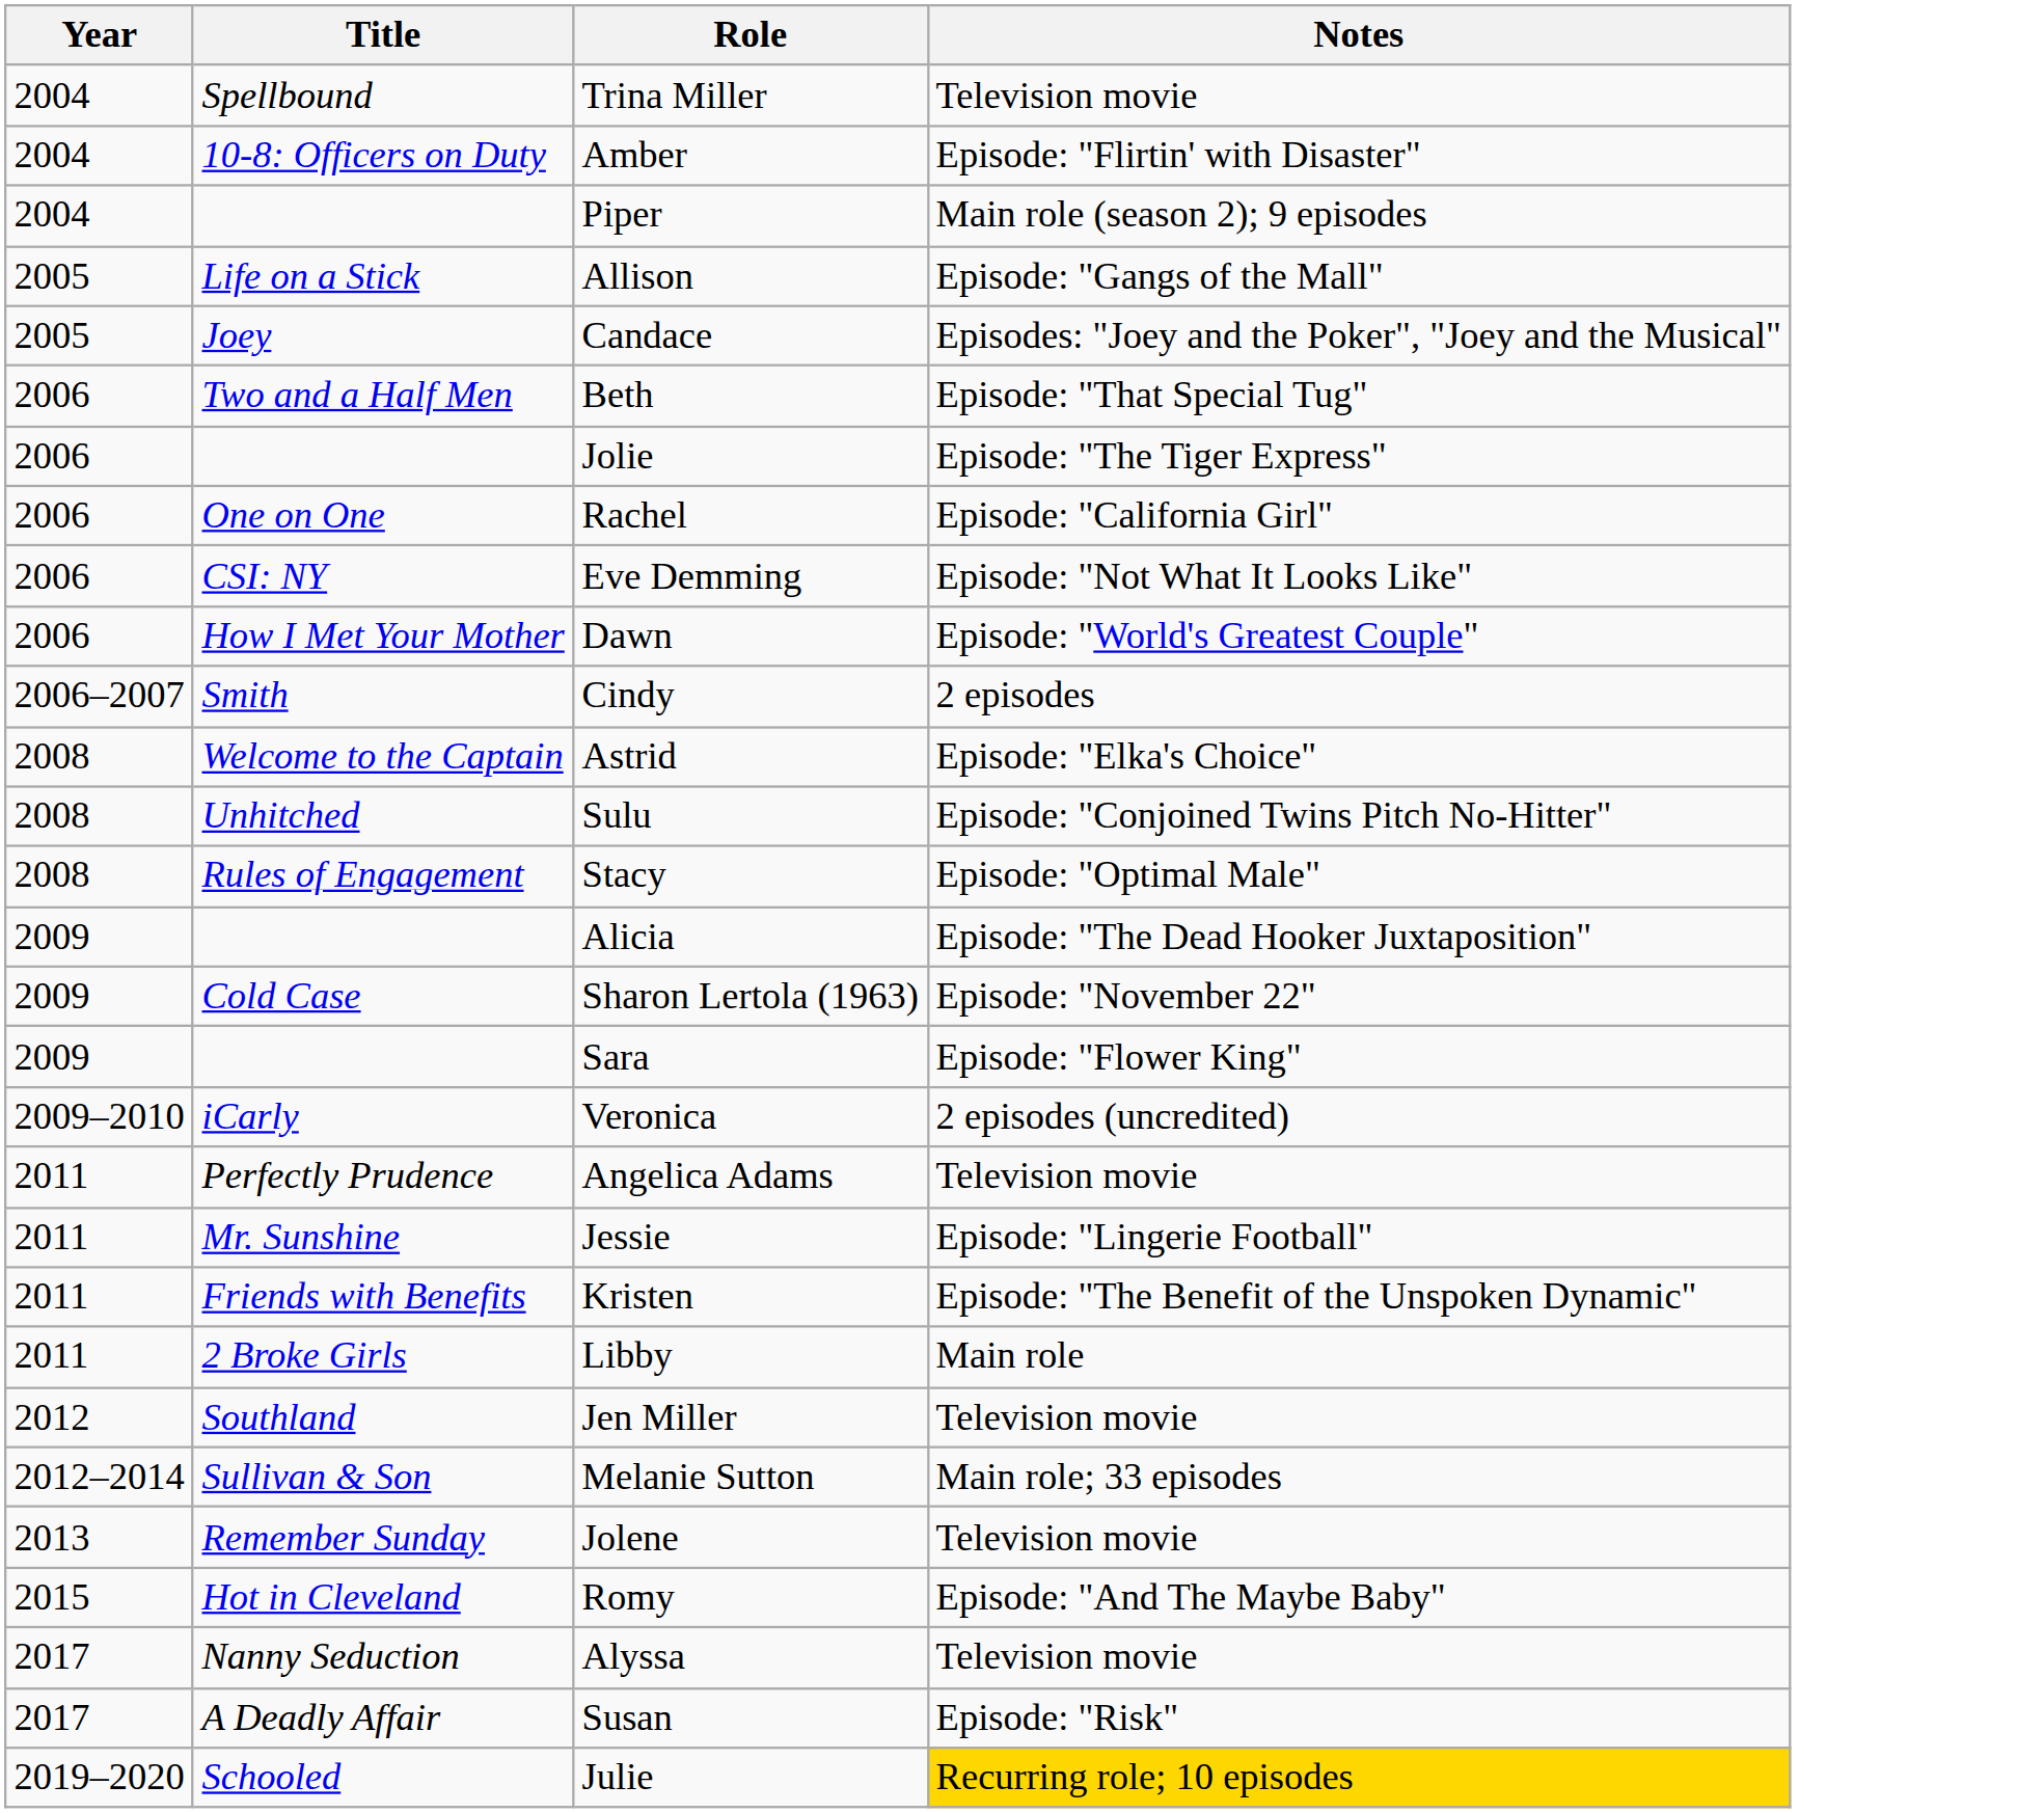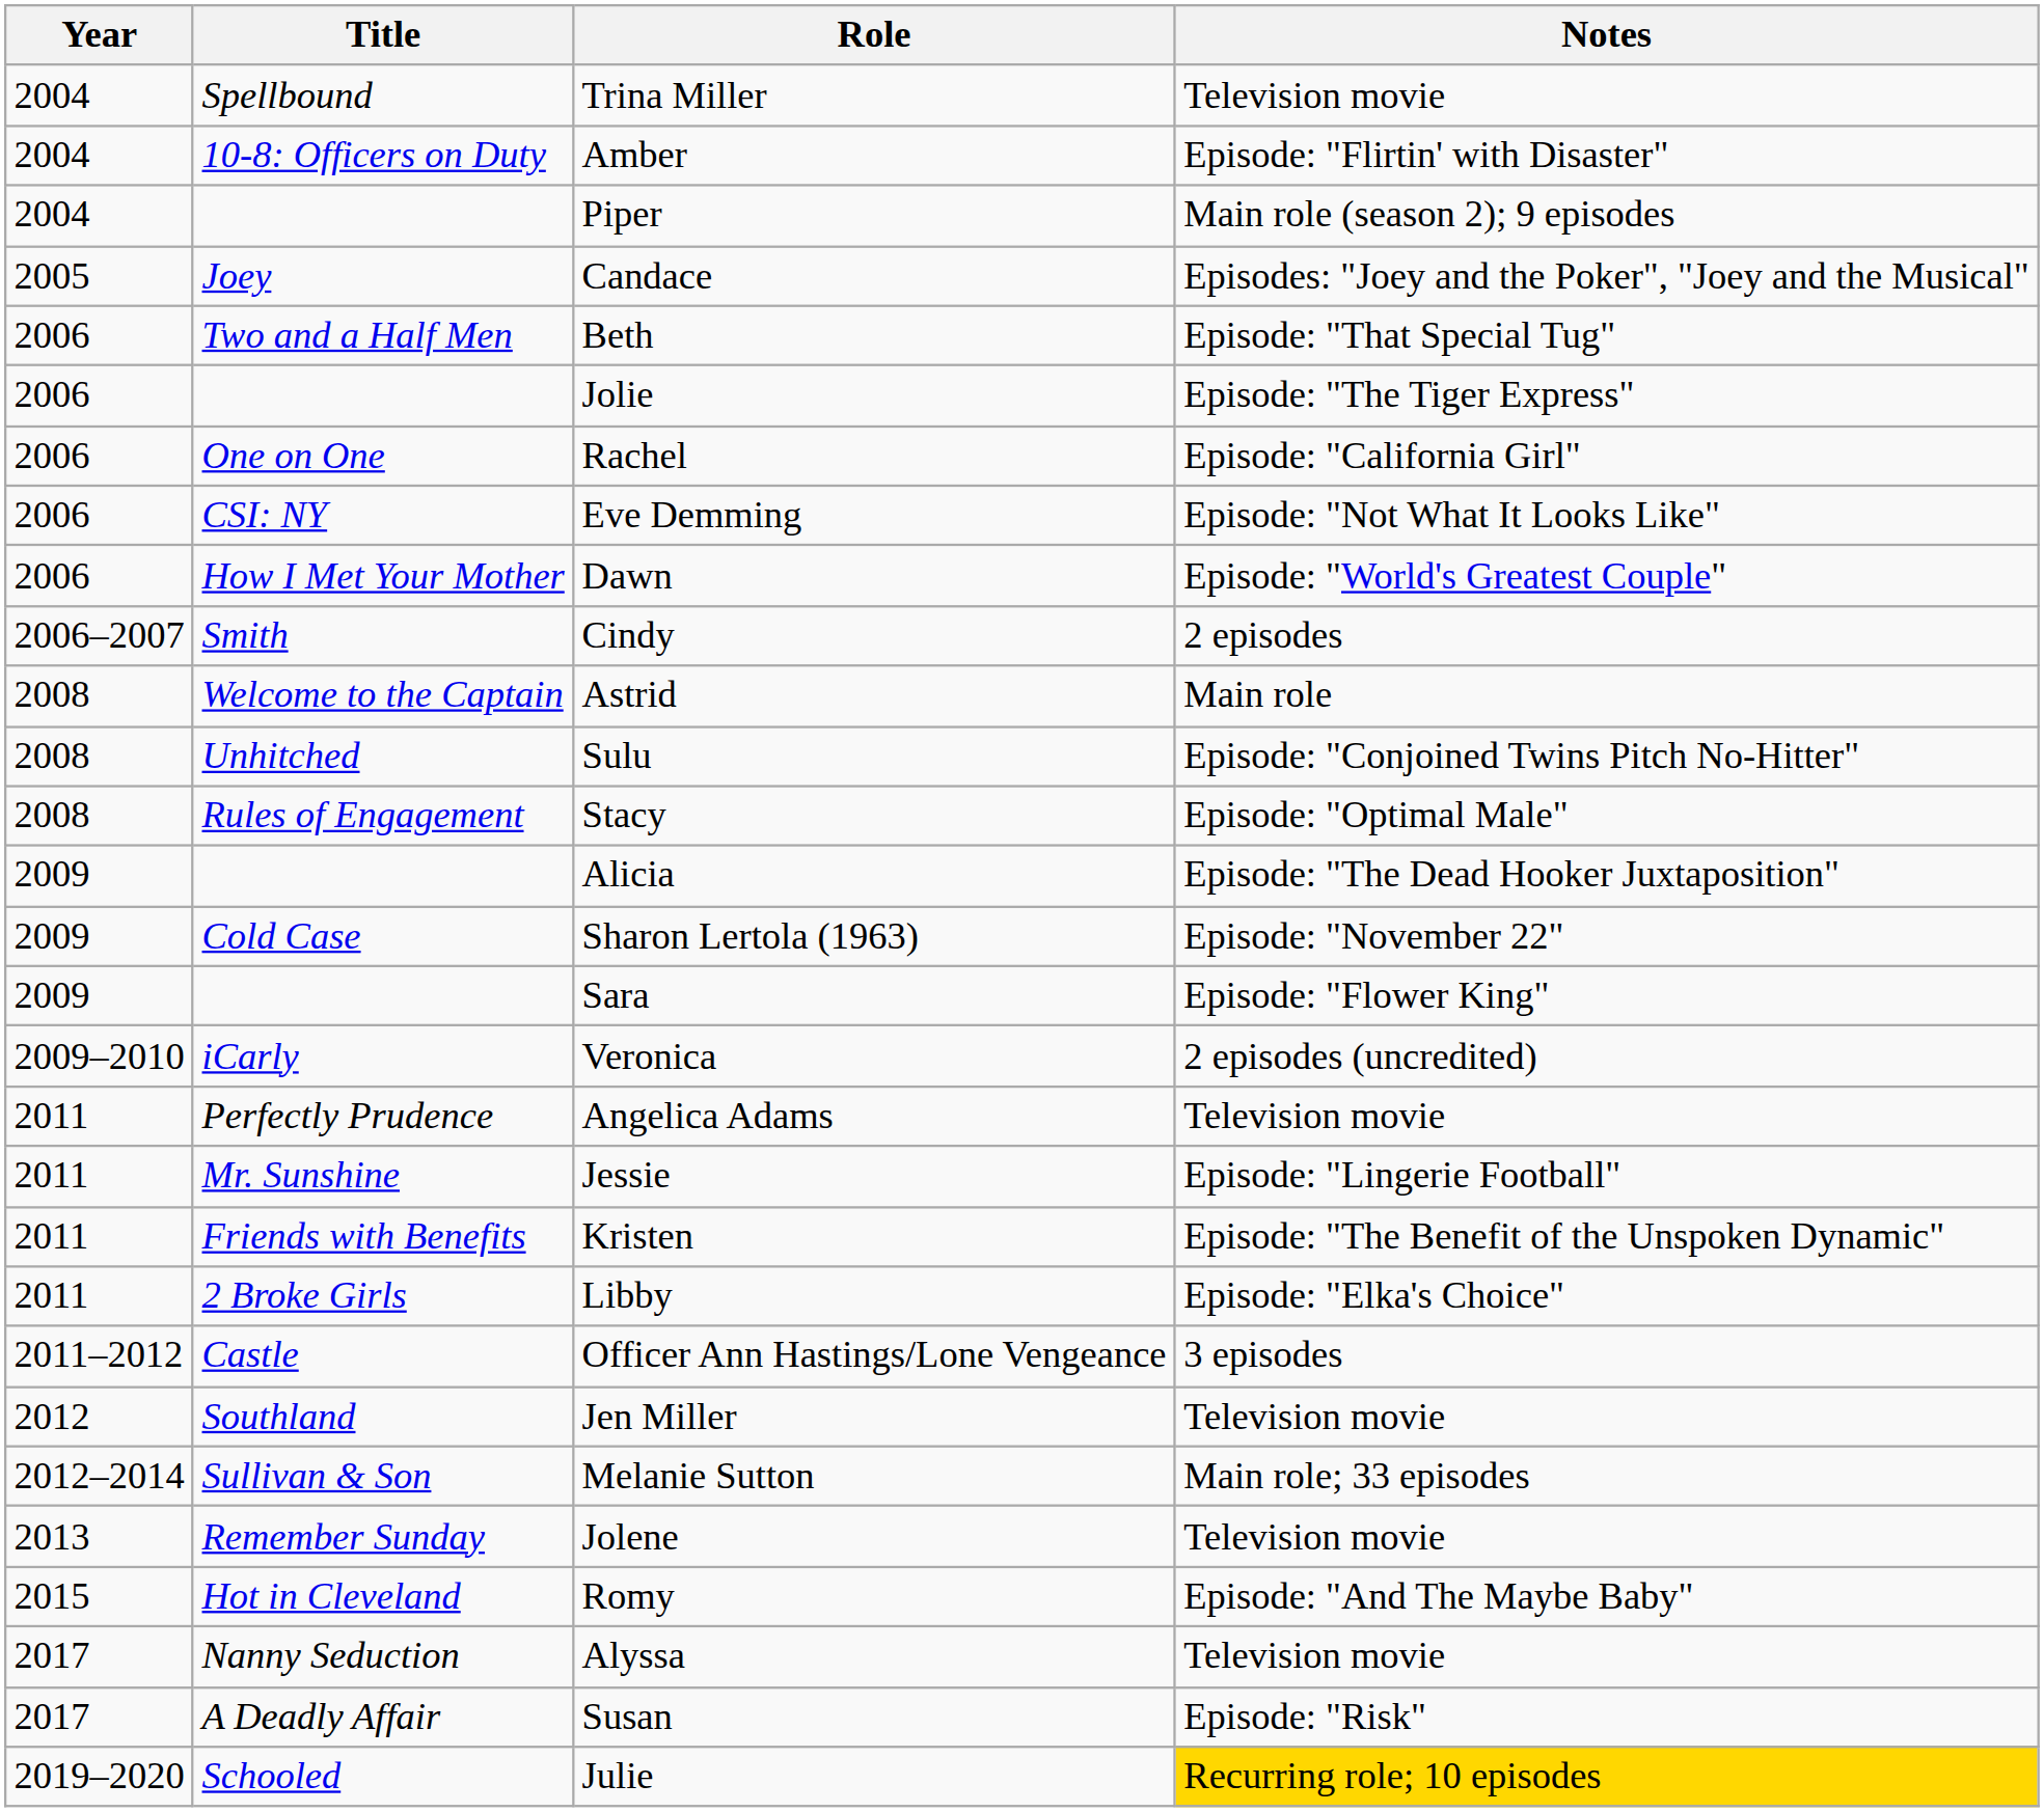 <table class="wikitable sortable">
 <tr>
 <th>Year</th>
 <th>Title</th>
 <th>Role</th>
 <th class="unsortable">Notes</th>
 </tr>
 <tr>
 <td>2004</td>
 <td><em>Spellbound</em></td>
 <td>Trina Miller</td>
 <td>Television movie</td>
 </tr>
 <tr>
 <td>2004</td>
 <td><em><a href='#'>10-8: Officers on Duty</a></em></td>
 <td>Amber</td>
 <td>Episode: "Flirtin' with Disaster"</td>
 </tr>
 <tr>
 <td>2004</td>
 <td><em></em></td>
 <td>Piper</td>
 <td>Main role (season 2); 9 episodes</td>
-</tr>
-<tr>
-<td>2005</td>
-<td><em><a href='#'>Life on a Stick</a></em></td>
-<td>Allison</td>
-<td>Episode: "Gangs of the Mall"</td>
 </tr>
 <tr>
 <td>2005</td>
 <td><em><a href='#'>Joey</a></em></td>
 <td>Candace</td>
 <td>Episodes: "Joey and the Poker", "Joey and the Musical"</td>
 </tr>
 <tr>
 <td>2006</td>
 <td><em><a href='#'>Two and a Half Men</a></em></td>
 <td>Beth</td>
 <td>Episode: "That Special Tug"</td>
 </tr>
 <tr>
 <td>2006</td>
 <td><em></em></td>
 <td>Jolie</td>
 <td>Episode: "The Tiger Express"</td>
 </tr>
 <tr>
 <td>2006</td>
 <td><em><a href='#'>One on One</a></em></td>
 <td>Rachel</td>
 <td>Episode: "California Girl"</td>
 </tr>
 <tr>
 <td>2006</td>
 <td><em><a href='#'>CSI: NY</a></em></td>
 <td>Eve Demming</td>
 <td>Episode: "Not What It Looks Like"</td>
 </tr>
 <tr>
 <td>2006</td>
 <td><em><a href='#'>How I Met Your Mother</a></em></td>
 <td>Dawn</td>
 <td>Episode: "<a href='#'>World's Greatest Couple</a>"</td>
 </tr>
 <tr>
 <td>2006–2007</td>
 <td><em><a href='#'>Smith</a></em></td>
 <td>Cindy</td>
 <td>2 episodes</td>
 </tr>
 <tr>
 <td>2008</td>
 <td><em><a href='#'>Welcome to the Captain</a></em></td>
 <td>Astrid</td>
-<td>Episode: "Elka's Choice"</td>
+<td>Main role</td>
 </tr>
 <tr>
 <td>2008</td>
 <td><em><a href='#'>Unhitched</a></em></td>
 <td>Sulu</td>
 <td>Episode: "Conjoined Twins Pitch No-Hitter"</td>
 </tr>
 <tr>
 <td>2008</td>
 <td><em><a href='#'>Rules of Engagement</a></em></td>
 <td>Stacy</td>
 <td>Episode: "Optimal Male"</td>
 </tr>
 <tr>
 <td>2009</td>
 <td><em></em></td>
 <td>Alicia</td>
 <td>Episode: "The Dead Hooker Juxtaposition"</td>
 </tr>
 <tr>
 <td>2009</td>
 <td><em><a href='#'>Cold Case</a></em></td>
 <td>Sharon Lertola (1963)</td>
 <td>Episode: "November 22"</td>
 </tr>
 <tr>
 <td>2009</td>
 <td><em></em></td>
 <td>Sara</td>
 <td>Episode: "Flower King"</td>
 </tr>
 <tr>
 <td>2009–2010</td>
 <td><em><a href='#'>iCarly</a></em></td>
 <td>Veronica</td>
 <td>2 episodes (uncredited)</td>
 </tr>
 <tr>
 <td>2011</td>
 <td><em>Perfectly Prudence</em></td>
 <td>Angelica Adams</td>
 <td>Television movie</td>
 </tr>
 <tr>
 <td>2011</td>
 <td><em><a href='#'>Mr. Sunshine</a></em></td>
 <td>Jessie</td>
 <td>Episode: "Lingerie Football"</td>
 </tr>
 <tr>
 <td>2011</td>
 <td><em><a href='#'>Friends with Benefits</a></em></td>
 <td>Kristen</td>
 <td>Episode: "The Benefit of the Unspoken Dynamic"</td>
 </tr>
 <tr>
 <td>2011</td>
 <td><em><a href='#'>2 Broke Girls</a></em></td>
 <td>Libby</td>
-<td>Main role</td>
+<td>Episode: "Elka's Choice"</td>
+</tr>
+<tr>
+<td>2011–2012</td>
+<td><em><a href='#'>Castle</a></em></td>
+<td>Officer Ann Hastings/Lone Vengeance</td>
+<td>3 episodes</td>
 </tr>
 <tr>
 <td>2012</td>
 <td><em><a href='#'>Southland</a></em></td>
 <td>Jen Miller</td>
 <td>Television movie</td>
 </tr>
 <tr>
 <td>2012–2014</td>
 <td><em><a href='#'>Sullivan & Son</a></em></td>
 <td>Melanie Sutton</td>
 <td>Main role; 33 episodes</td>
 </tr>
 <tr>
 <td>2013</td>
 <td><em><a href='#'>Remember Sunday</a></em></td>
 <td>Jolene</td>
 <td>Television movie</td>
 </tr>
 <tr>
 <td>2015</td>
 <td><em><a href='#'>Hot in Cleveland</a></em></td>
 <td>Romy</td>
 <td>Episode: "And The Maybe Baby"</td>
 </tr>
 <tr>
 <td>2017</td>
 <td><em>Nanny Seduction</em></td>
 <td>Alyssa</td>
 <td>Television movie</td>
 </tr>
 <tr>
 <td>2017</td>
 <td><em>A Deadly Affair</em></td>
 <td>Susan</td>
 <td>Episode: "Risk"</td>
 </tr>
 <tr>
 <td>2019–2020</td>
 <td><em><a href='#'>Schooled</a></em></td>
 <td>Julie</td>
 <td style="background: gold;">Recurring role; 10 episodes</td>
 </tr>
 </table>
